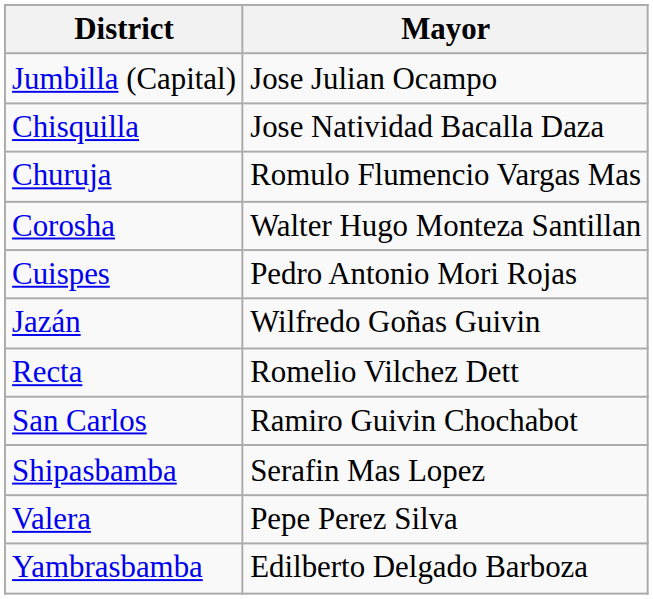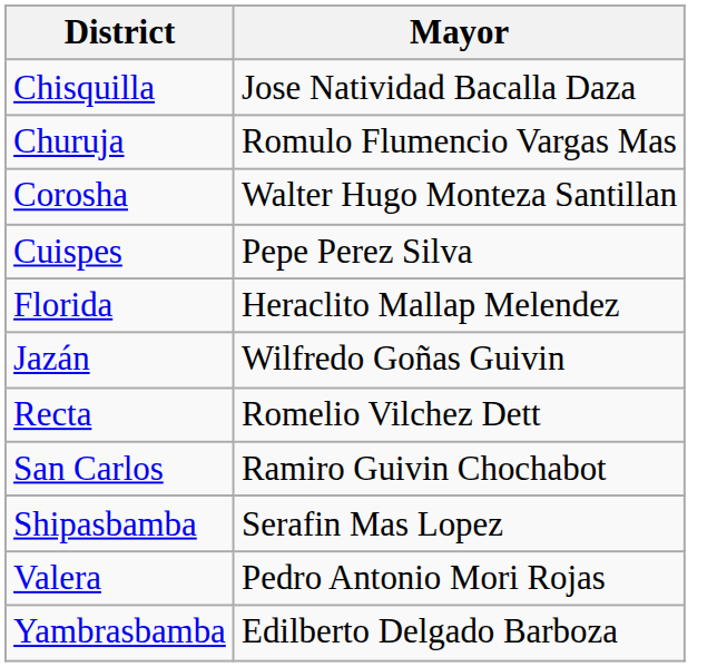 <table class="wikitable">
 <tr>
 <th>District</th>
 <th>Mayor</th>
-</tr>
-<tr>
-<td><a href='#'>Jumbilla</a> (Capital)</td>
-<td>Jose Julian Ocampo</td>
 </tr>
 <tr>
 <td><a href='#'>Chisquilla</a></td>
 <td>Jose Natividad Bacalla Daza</td>
 </tr>
 <tr>
 <td><a href='#'>Churuja</a></td>
 <td>Romulo Flumencio Vargas Mas</td>
 </tr>
 <tr>
 <td><a href='#'>Corosha</a></td>
 <td>Walter Hugo Monteza Santillan</td>
 </tr>
 <tr>
 <td><a href='#'>Cuispes</a></td>
-<td>Pedro Antonio Mori Rojas</td>
+<td>Pepe Perez Silva</td>
+</tr>
+<tr>
+<td><a href='#'>Florida</a></td>
+<td>Heraclito Mallap Melendez</td>
 </tr>
 <tr>
 <td><a href='#'>Jazán</a></td>
 <td>Wilfredo Goñas Guivin</td>
 </tr>
 <tr>
 <td><a href='#'>Recta</a></td>
 <td>Romelio Vilchez Dett</td>
 </tr>
 <tr>
 <td><a href='#'>San Carlos</a></td>
 <td>Ramiro Guivin Chochabot</td>
 </tr>
 <tr>
 <td><a href='#'>Shipasbamba</a></td>
 <td>Serafin Mas Lopez</td>
 </tr>
 <tr>
 <td><a href='#'>Valera</a></td>
-<td>Pepe Perez Silva</td>
+<td>Pedro Antonio Mori Rojas</td>
 </tr>
 <tr>
 <td><a href='#'>Yambrasbamba</a></td>
 <td>Edilberto Delgado Barboza</td>
 </tr>
 </table>
